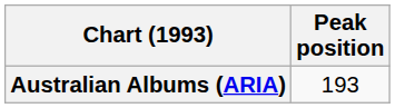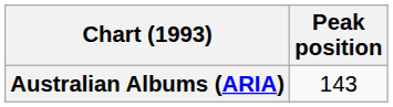 <table class="wikitable plainrowheaders">
 <tr>
 <th scope="col">Chart (1993)</th>
 <th scope="col">Peak<br>position</th>
 </tr>
 <tr>
 <th scope="row">Australian Albums (<a href='#'>ARIA</a>)</th>
-<td align="center">193</td>
+<td align="center">143</td>
 </tr>
 </table>
